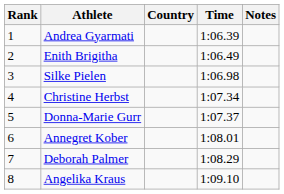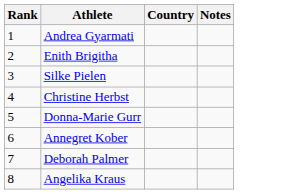 <table class="wikitable sortable">
 <tr>
 <th>Rank</th>
 <th>Athlete</th>
 <th>Country</th>
-<th>Time</th>
 <th>Notes</th>
 </tr>
 <tr>
 <td>1</td>
 <td><a href='#'>Andrea Gyarmati</a></td>
 <td></td>
-<td>1:06.39</td>
 <td></td>
 </tr>
 <tr>
 <td>2</td>
 <td><a href='#'>Enith Brigitha</a></td>
 <td></td>
-<td>1:06.49</td>
 <td></td>
 </tr>
 <tr>
 <td>3</td>
 <td><a href='#'>Silke Pielen</a></td>
 <td></td>
-<td>1:06.98</td>
 <td></td>
 </tr>
 <tr>
 <td>4</td>
 <td><a href='#'>Christine Herbst</a></td>
 <td></td>
-<td>1:07.34</td>
 <td></td>
 </tr>
 <tr>
 <td>5</td>
 <td><a href='#'>Donna-Marie Gurr</a></td>
 <td></td>
-<td>1:07.37</td>
 <td></td>
 </tr>
 <tr>
 <td>6</td>
 <td><a href='#'>Annegret Kober</a></td>
 <td></td>
-<td>1:08.01</td>
 <td></td>
 </tr>
 <tr>
 <td>7</td>
 <td><a href='#'>Deborah Palmer</a></td>
 <td></td>
-<td>1:08.29</td>
 <td></td>
 </tr>
 <tr>
 <td>8</td>
 <td><a href='#'>Angelika Kraus</a></td>
 <td></td>
-<td>1:09.10</td>
 <td></td>
 </tr>
 </table>
